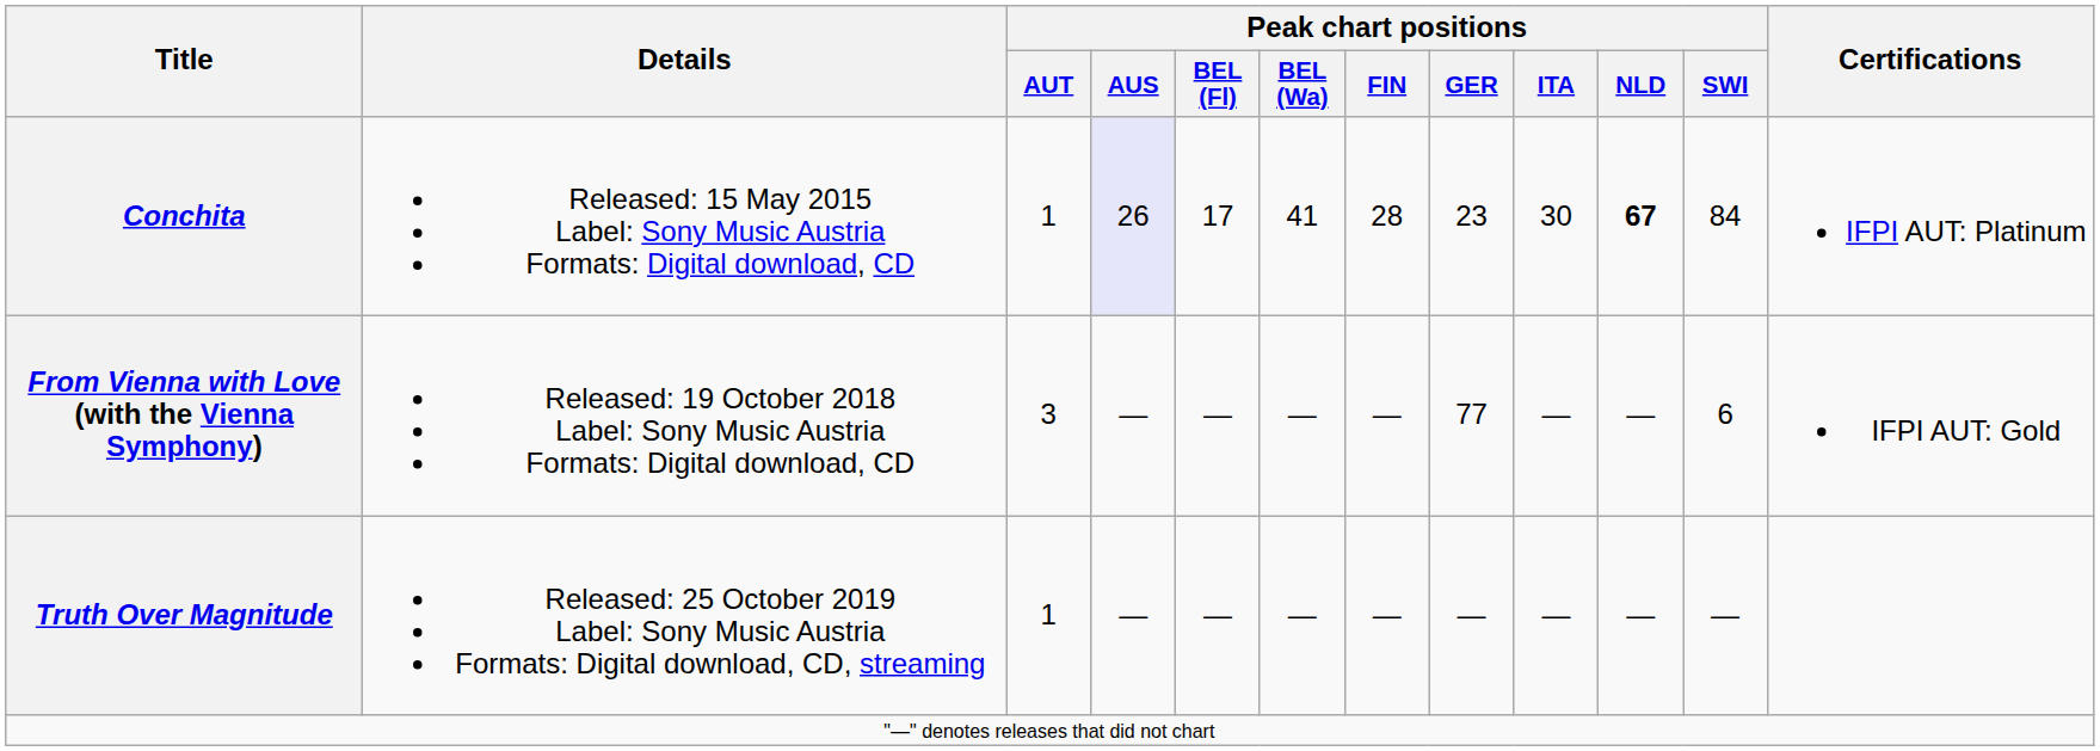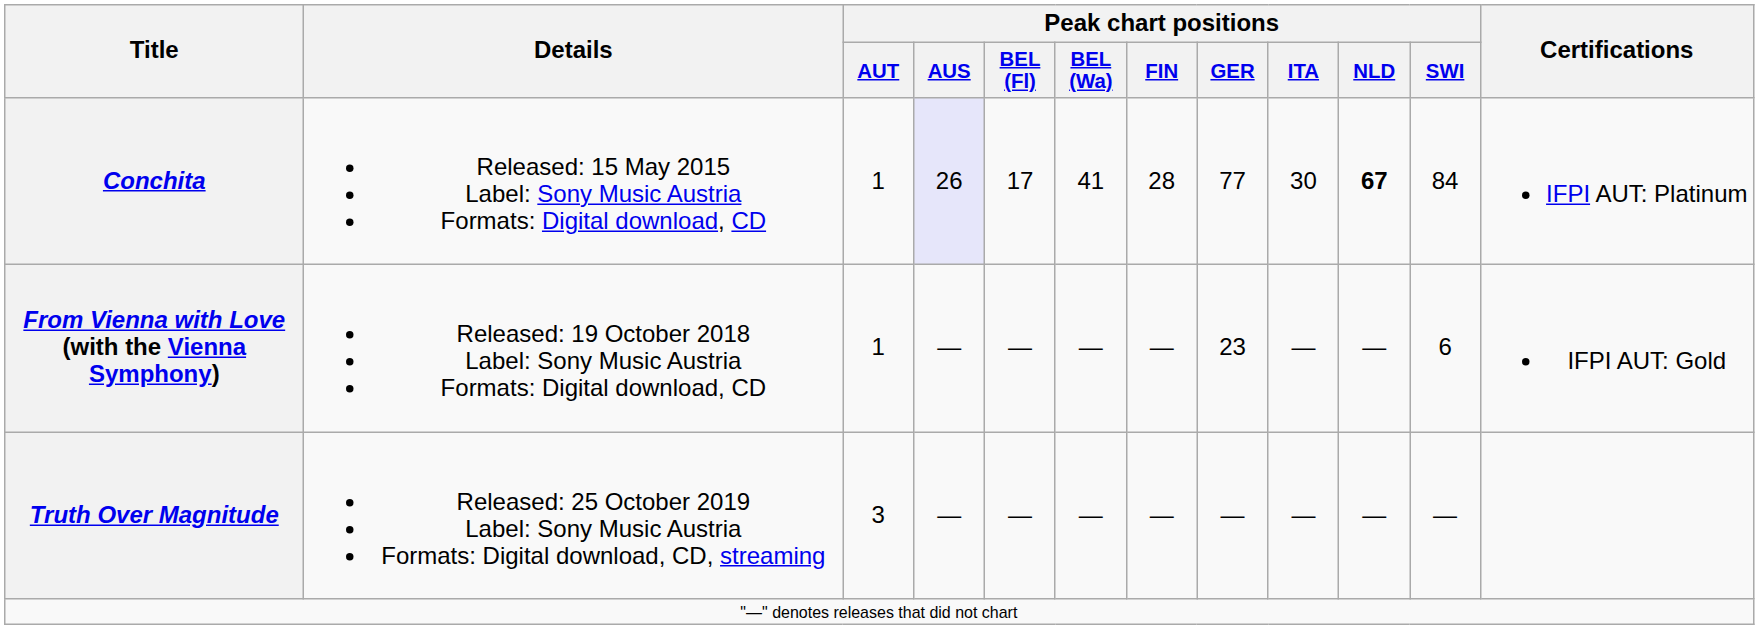 <table class="wikitable plainrowheaders" style="text-align:center;">
 <tr>
 <th scope="col" rowspan="2" style="width:12em;">Title</th>
 <th scope="col" rowspan="2" style="width:22em;">Details</th>
 <th scope="col" colspan="9">Peak chart positions</th>
 <th scope="col" rowspan="2">Certifications</th>
 </tr>
 <tr>
 <th scope="col" style="width:3em;font-size:85%;"><a href='#'>AUT</a><br></th>
 <th scope="col" style="width:3em;font-size:85%;"><a href='#'>AUS</a><br></th>
 <th scope="col" style="width:3em;font-size:85%;"><a href='#'>BEL<br>(Fl)</a><br></th>
 <th scope="col" style="width:3em;font-size:85%;"><a href='#'>BEL<br>(Wa)</a><br></th>
 <th scope="col" style="width:3em;font-size:85%;"><a href='#'>FIN</a><br> </th>
 <th scope="col" style="width:3em;font-size:85%;"><a href='#'>GER</a><br></th>
 <th scope="col" style="width:3em;font-size:85%;"><a href='#'>ITA</a><br></th>
 <th scope="col" style="width:3em;font-size:85%;"><a href='#'>NLD</a><br></th>
 <th scope="col" style="width:3em;font-size:85%;"><a href='#'>SWI</a><br></th>
 </tr>
 <tr>
 <th scope="row"><em><a href='#'>Conchita</a></em></th>
 <td><br><ul><li>Released: 15 May 2015</li><li>Label: <a href='#'>Sony Music Austria</a></li><li>Formats: <a href='#'>Digital download</a>, <a href='#'>CD</a></li></ul></td>
 <td>1</td>
 <td style="background: lavender;">26</td>
 <td>17</td>
 <td>41</td>
 <td>28</td>
-<td>23</td>
+<td>77</td>
 <td>30</td>
 <td><strong>67</strong></td>
 <td>84</td>
 <td><br><ul><li><a href='#'>IFPI</a> AUT: Platinum</li></ul></td>
 </tr>
 <tr>
 <th scope="row"><em><a href='#'>From Vienna with Love</a></em><br><span>(with the <a href='#'>Vienna Symphony</a>)</span></th>
 <td><br><ul><li>Released: 19 October 2018</li><li>Label: Sony Music Austria</li><li>Formats: Digital download, CD</li></ul></td>
-<td>3</td>
+<td>1</td>
 <td>—</td>
 <td>—</td>
 <td>—</td>
 <td>—</td>
-<td>77</td>
+<td>23</td>
 <td>—</td>
 <td>—</td>
 <td>6</td>
 <td><br><ul><li>IFPI AUT: Gold</li></ul></td>
 </tr>
 <tr>
 <th scope="row"><em><a href='#'>Truth Over Magnitude</a></em></th>
 <td><br><ul><li>Released: 25 October 2019</li><li>Label: Sony Music Austria</li><li>Formats: Digital download, CD, <a href='#'>streaming</a></li></ul></td>
-<td>1</td>
+<td>3</td>
 <td>—</td>
 <td>—</td>
 <td —>—</td>
 <td>—</td>
 <td>—</td>
 <td>—</td>
 <td>—</td>
 <td>—</td>
 <td></td>
 </tr>
 <tr>
 <td colspan="13" style="font-size:8pt">"—" denotes releases that did not chart</td>
 </tr>
 </table>
